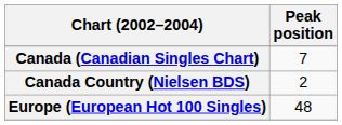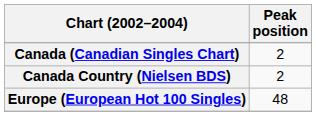 <table class="wikitable sortable plainrowheaders" style="text-align:center">
 <tr>
 <th scope="col">Chart (2002–2004)</th>
 <th scope="col">Peak<br> position</th>
 </tr>
 <tr>
 </tr>
 <tr>
 </tr>
 <tr>
 </tr>
 <tr>
 </tr>
 <tr>
 <th scope="row">Canada (<a href='#'>Canadian Singles Chart</a>)</th>
-<td>7</td>
+<td>2</td>
 </tr>
 <tr>
 <th scope="row">Canada Country (<a href='#'>Nielsen BDS</a>)</th>
 <td>2</td>
 </tr>
 <tr>
 <th scope="row">Europe (<a href='#'>European Hot 100 Singles</a>)</th>
 <td>48</td>
 </tr>
 <tr>
 </tr>
 <tr>
 </tr>
 <tr>
 </tr>
 <tr>
 </tr>
 <tr>
 </tr>
 <tr>
 </tr>
 <tr>
 </tr>
 <tr>
 </tr>
 <tr>
 </tr>
 </table>
